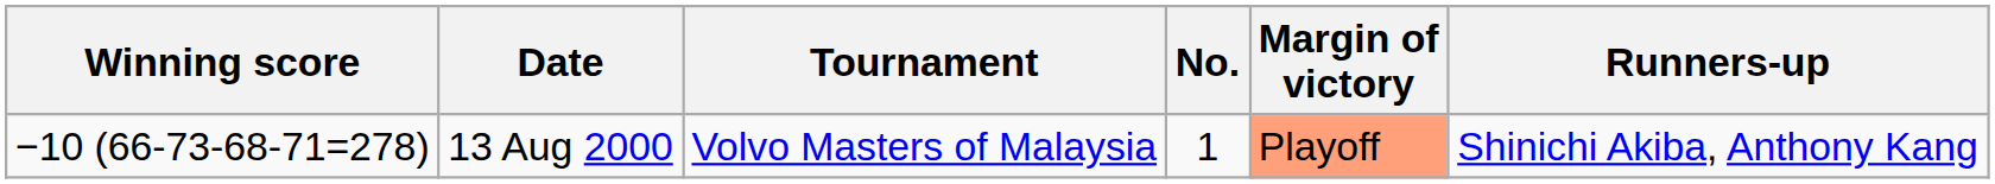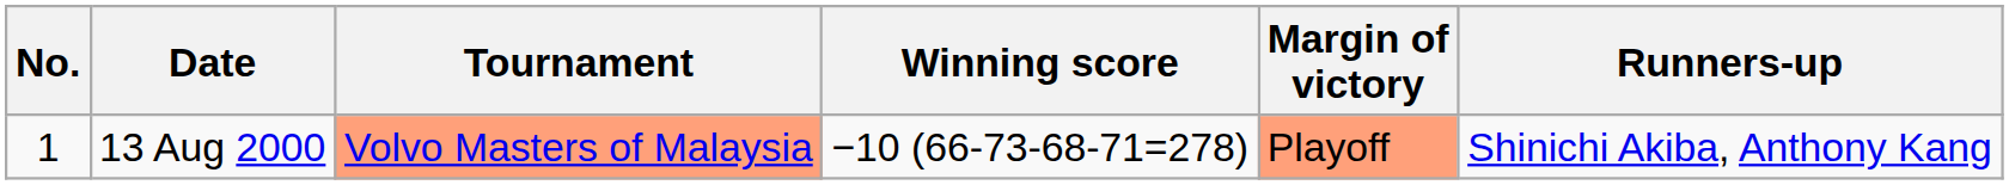 <table class="wikitable" style="font-size:95%;">
 <tr>
-<th>Winning score</th>
+<th>No.</th>
 <th>Date</th>
 <th>Tournament</th>
-<th>No.</th>
+<th>Winning score</th>
 <th>Margin of<br>victory</th>
 <th>Runners-up</th>
 </tr>
 <tr>
+<td align=center>1</td>
+<td align=right>13 Aug <a href='#'>2000</a></td>
+<td style="background: lightsalmon;"><a href='#'>Volvo Masters of Malaysia</a></td>
 <td>−10 (66-73-68-71=278)</td>
-<td align=right>13 Aug <a href='#'>2000</a></td>
-<td><a href='#'>Volvo Masters of Malaysia</a></td>
-<td align=center>1</td>
 <td style="background: lightsalmon;">Playoff</td>
 <td> <a href='#'>Shinichi Akiba</a>,  <a href='#'>Anthony Kang</a></td>
 </tr>
 </table>
